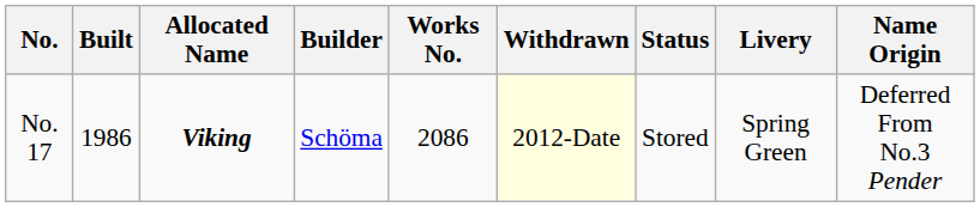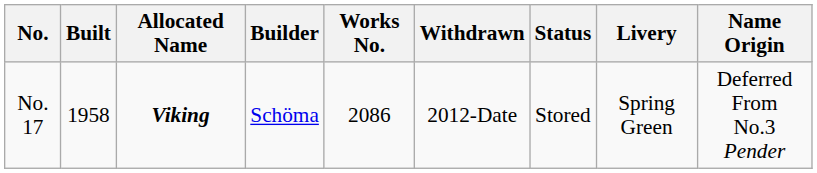 <table class="wikitable">
 <tr>
 <th>No.</th>
 <th>Built</th>
 <th>Allocated Name</th>
 <th>Builder</th>
 <th>Works No.</th>
 <th>Withdrawn</th>
 <th>Status</th>
 <th>Livery</th>
 <th>Name Origin</th>
 </tr>
 <tr>
 <td align="center">No. 17</td>
-<td align="center">1986</td>
+<td align="center">1958</td>
 <td align="center"><strong><em>Viking</em></strong></td>
 <td align="center"><a href='#'>Schöma</a></td>
 <td align="center">2086</td>
-<td align="center" style="background: lightyellow;">2012-Date</td>
+<td align="center">2012-Date</td>
 <td align="center">Stored</td>
 <td align="center">Spring Green</td>
 <td align="center">Deferred From<br>No.3 <em>Pender</em></td>
 </tr>
 </table>
